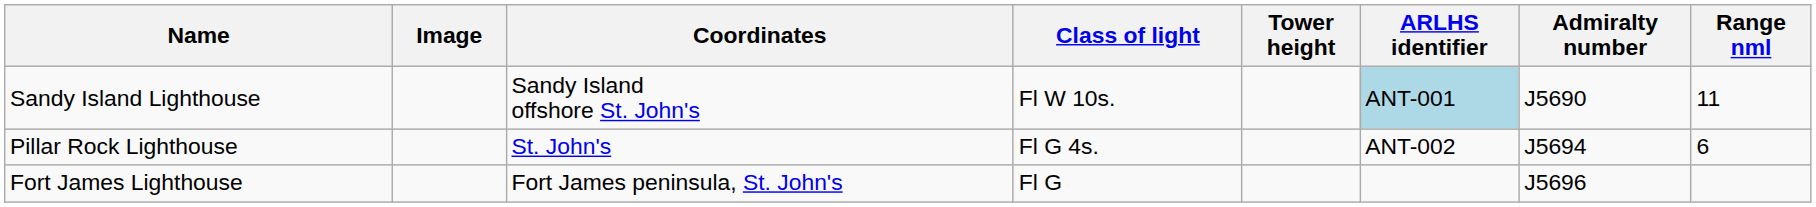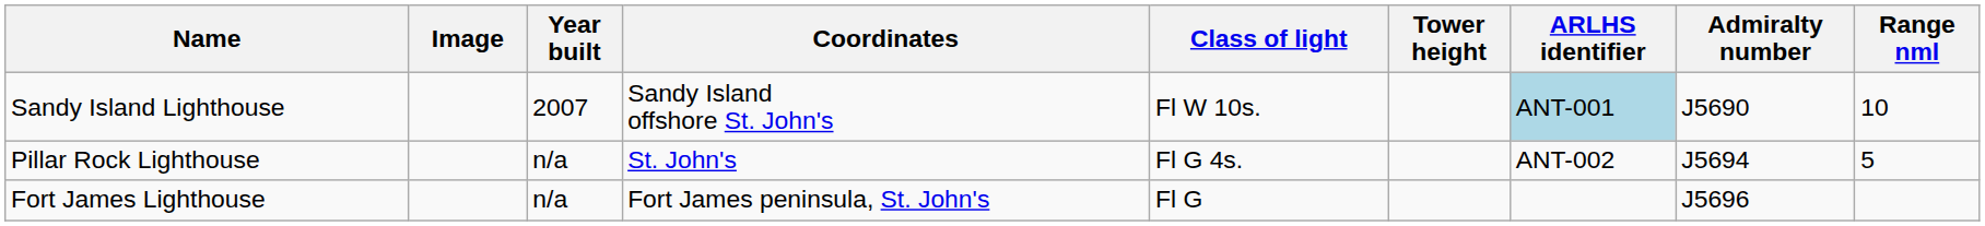 <table class="wikitable sortable" style="width:100%">
 <tr>
 <th>Name</th>
 <th>Image</th>
+<th>Year<br>built</th>
 <th>Coordinates</th>
 <th><a href='#'>Class of light</a></th>
 <th>Tower<br>height</th>
 <th><a href='#'>ARLHS</a><br>identifier</th>
 <th>Admiralty<br>number</th>
 <th>Range<br><a href='#'>nml</a></th>
 </tr>
 <tr>
 <td>Sandy Island Lighthouse</td>
 <td></td>
+<td>2007</td>
 <td>Sandy Island<br>offshore <a href='#'>St. John's</a><br></td>
 <td>Fl W 10s.</td>
 <td></td>
 <td style="background: lightblue;">ANT-001</td>
 <td>J5690</td>
-<td>11</td>
+<td>10</td>
 </tr>
 <tr>
 <td>Pillar Rock Lighthouse</td>
 <td></td>
+<td>n/a</td>
 <td><a href='#'>St. John's</a><br></td>
 <td>Fl G 4s.</td>
 <td></td>
 <td>ANT-002</td>
 <td>J5694</td>
-<td>6</td>
+<td>5</td>
 </tr>
 <tr>
 <td>Fort James Lighthouse</td>
 <td></td>
+<td>n/a</td>
 <td>Fort James peninsula, <a href='#'>St. John's</a><br></td>
 <td>Fl G</td>
 <td></td>
 <td></td>
 <td>J5696</td>
 <td></td>
 </tr>
 </table>
